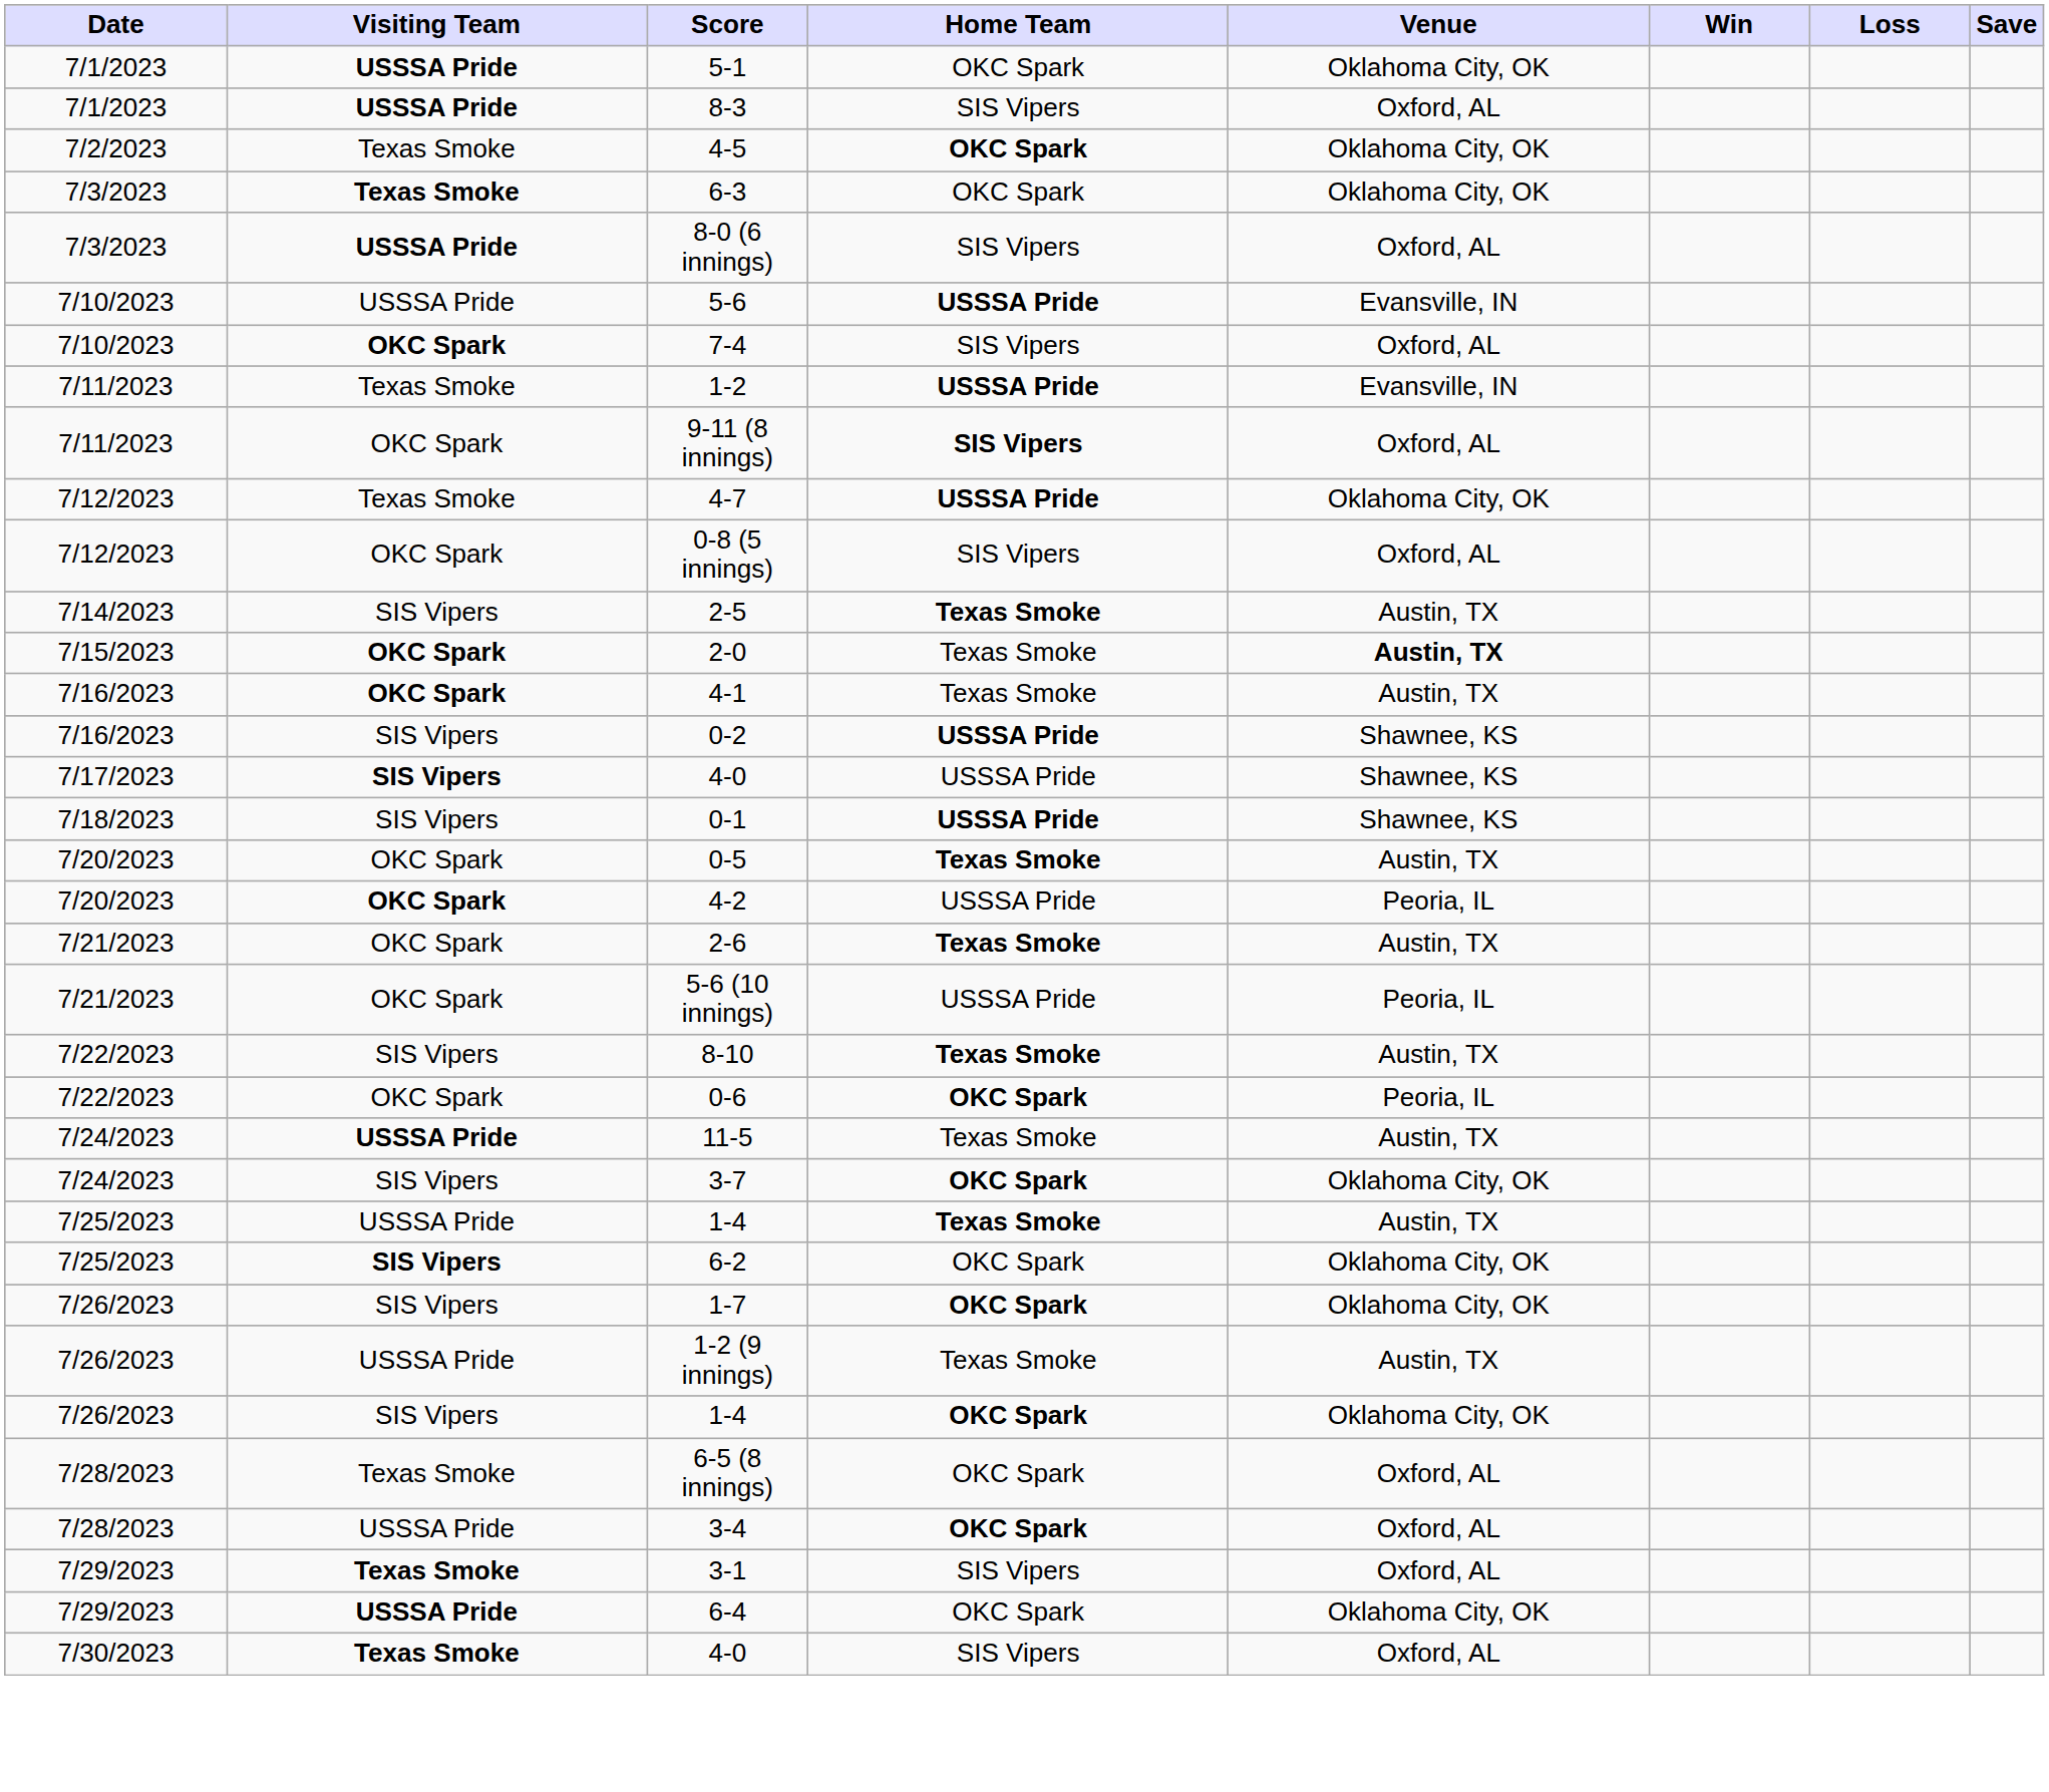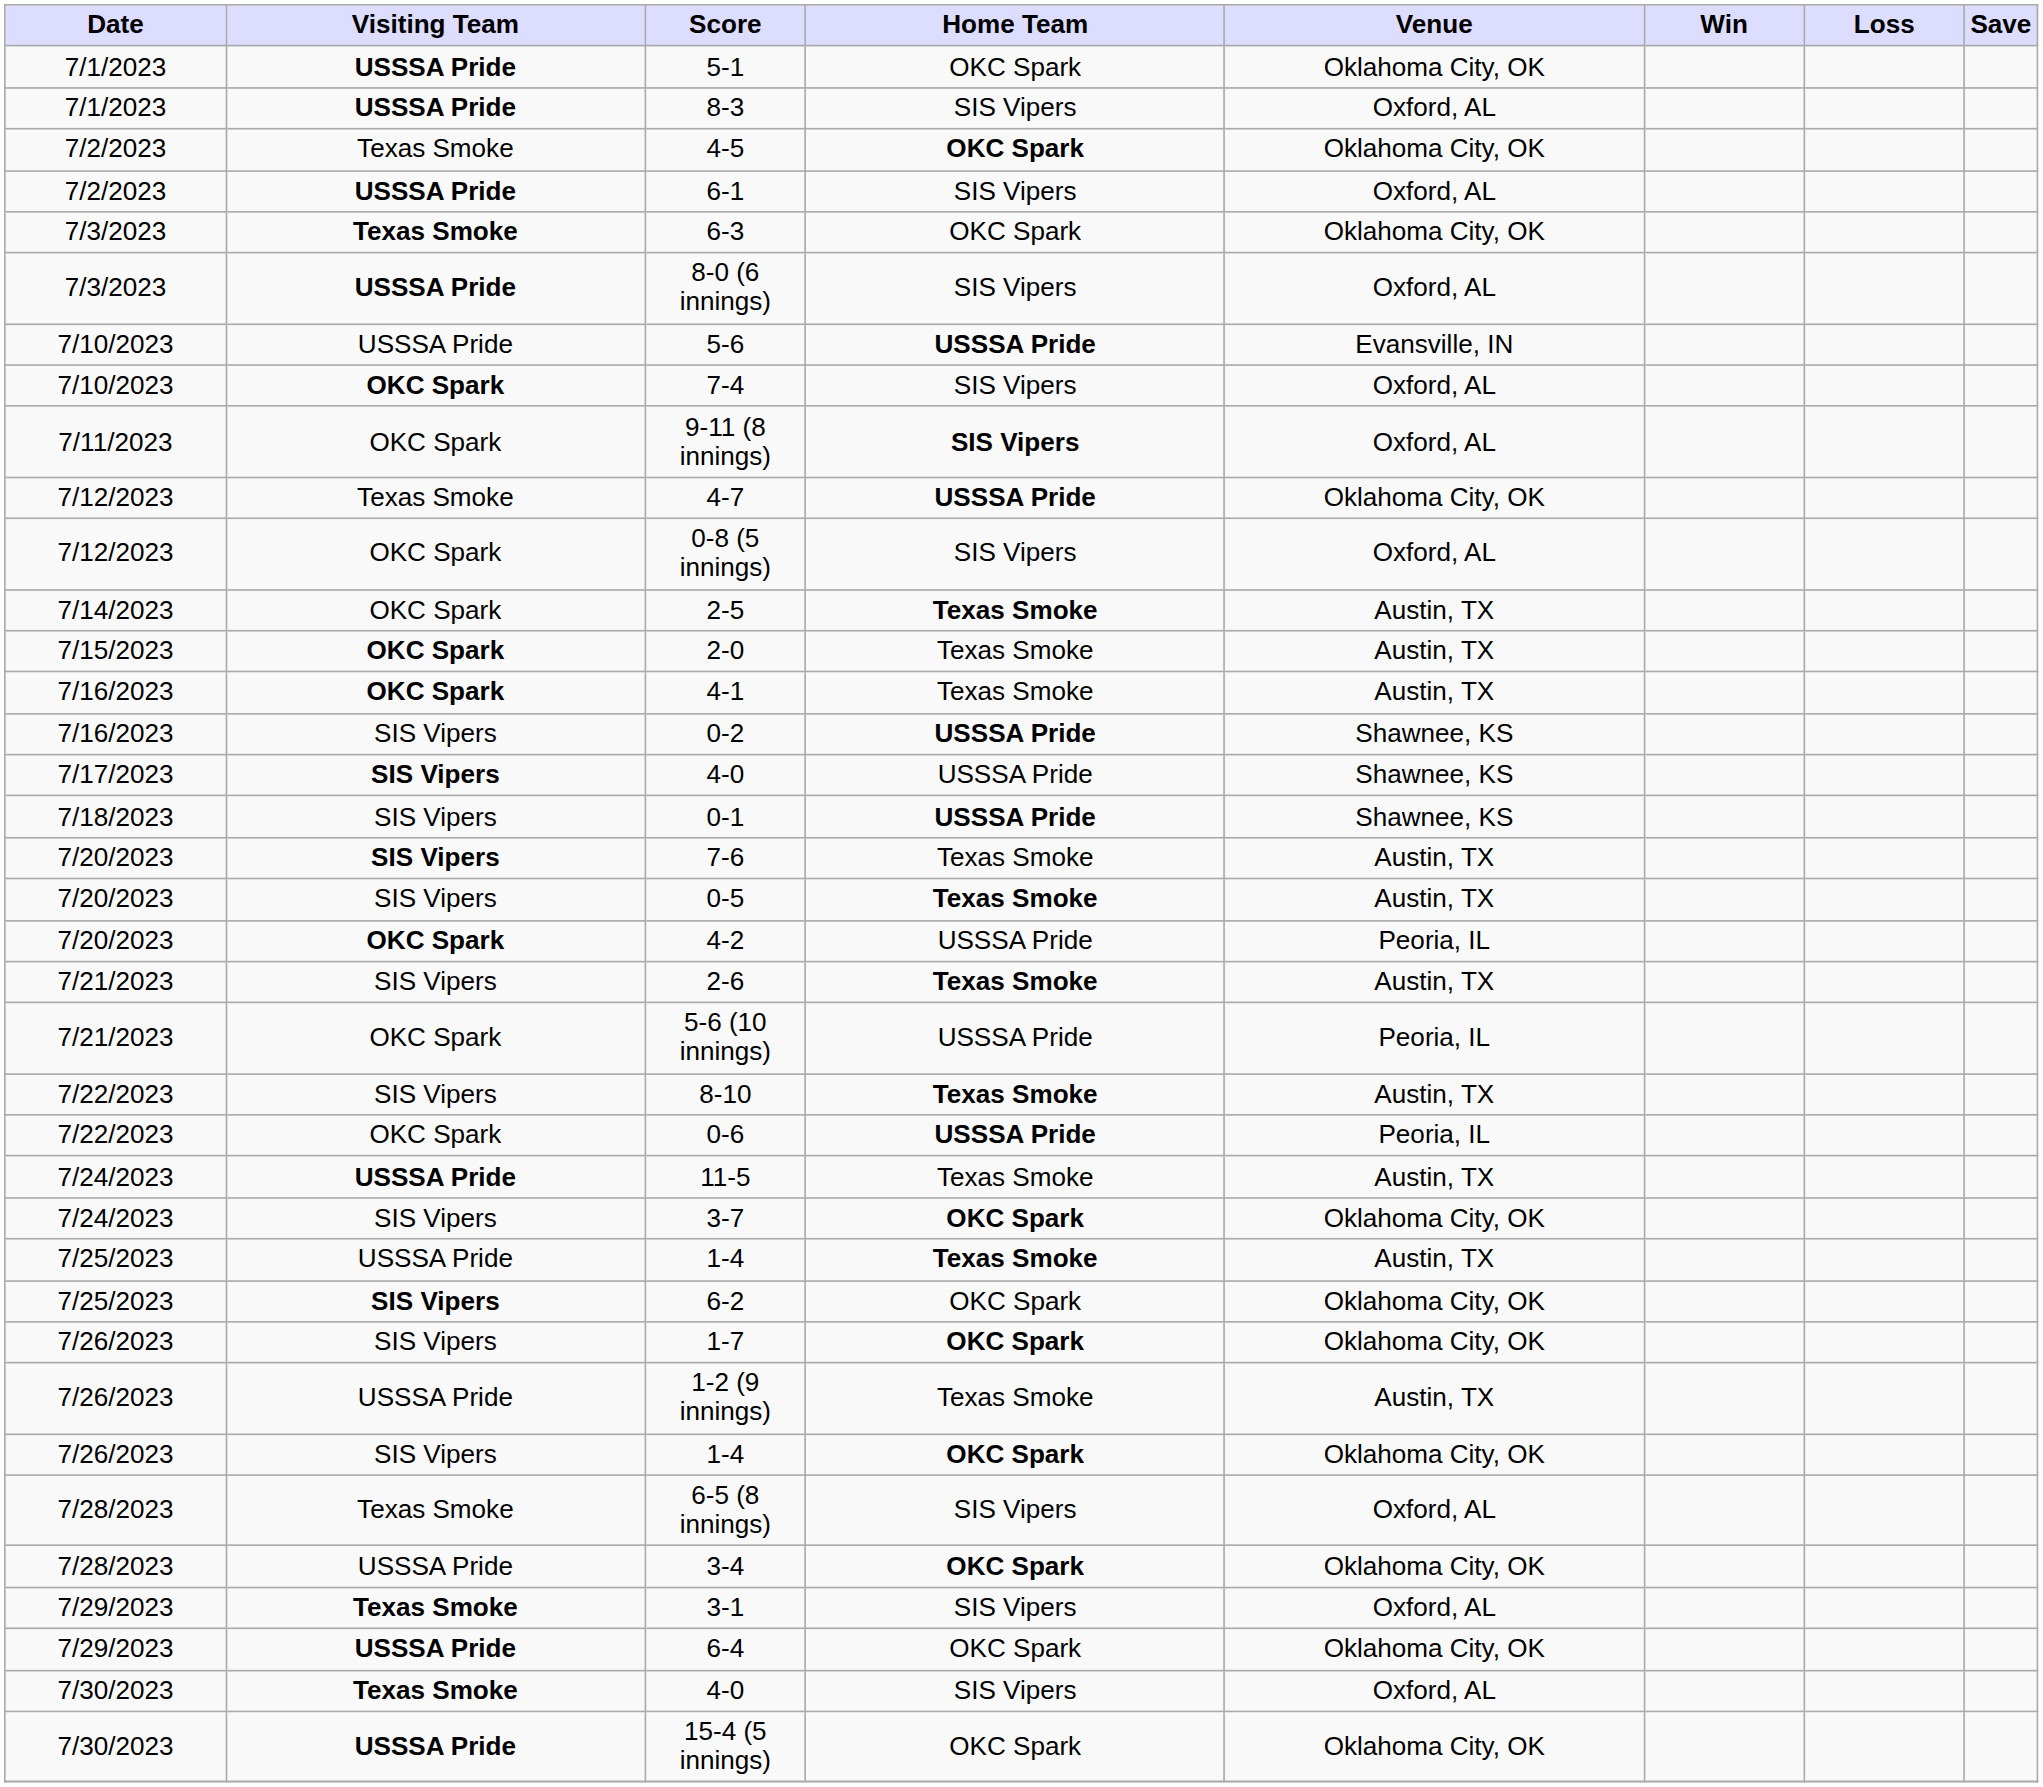 <table class="wikitable"  style="text-align:center;">
 <tr>
 <th style="background:#ddf; width:11%;">Date</th>
 <th style="background:#ddf; width:21%;">Visiting Team</th>
 <th style="background:#ddf; width:8%;">Score</th>
 <th style="background:#ddf; width:21%;">Home Team</th>
 <th style="background:#ddf; width:21%;">Venue</th>
 <th style="background:#ddf; width:8%;">Win</th>
 <th style="background:#ddf; width:8%;">Loss</th>
 <th style="background:#ddf; width:8%;">Save</th>
 </tr>
 <tr>
 <td>7/1/2023</td>
 <td><strong>USSSA Pride</strong></td>
 <td>5-1</td>
 <td>OKC Spark</td>
 <td>Oklahoma City, OK</td>
 <td></td>
 <td></td>
 <td></td>
 </tr>
 <tr>
 <td>7/1/2023</td>
 <td><strong>USSSA Pride</strong></td>
 <td>8-3</td>
 <td>SIS Vipers</td>
 <td>Oxford, AL</td>
 <td></td>
 <td></td>
 <td></td>
 </tr>
 <tr>
 <td>7/2/2023</td>
 <td>Texas Smoke</td>
 <td>4-5</td>
 <td><strong>OKC Spark</strong></td>
 <td>Oklahoma City, OK</td>
+<td></td>
+<td></td>
+<td></td>
+</tr>
+<tr>
+<td>7/2/2023</td>
+<td><strong>USSSA Pride</strong></td>
+<td>6-1</td>
+<td>SIS Vipers</td>
+<td>Oxford, AL</td>
 <td></td>
 <td></td>
 <td></td>
 </tr>
 <tr>
 <td>7/3/2023</td>
 <td><strong>Texas Smoke</strong></td>
 <td>6-3</td>
 <td>OKC Spark</td>
 <td>Oklahoma City, OK</td>
 <td></td>
 <td></td>
 <td></td>
 </tr>
 <tr>
 <td>7/3/2023</td>
 <td><strong>USSSA Pride</strong></td>
 <td>8-0 (6 innings)</td>
 <td>SIS Vipers</td>
 <td>Oxford, AL</td>
 <td></td>
 <td></td>
 <td></td>
 </tr>
 <tr>
 <td>7/10/2023</td>
 <td>USSSA Pride</td>
 <td>5-6</td>
 <td><strong>USSSA Pride</strong></td>
 <td>Evansville, IN</td>
 <td></td>
 <td></td>
 <td></td>
 </tr>
 <tr>
 <td>7/10/2023</td>
 <td><strong>OKC Spark</strong></td>
 <td>7-4</td>
 <td>SIS Vipers</td>
 <td>Oxford, AL</td>
 <td></td>
 <td></td>
 <td></td>
 </tr>
 <tr>
 <td>7/11/2023</td>
-<td>Texas Smoke</td>
-<td>1-2</td>
-<td><strong>USSSA Pride</strong></td>
-<td>Evansville, IN</td>
-<td></td>
-<td></td>
-<td></td>
-</tr>
-<tr>
-<td>7/11/2023</td>
 <td>OKC Spark</td>
 <td>9-11 (8 innings)</td>
 <td><strong>SIS Vipers</strong></td>
 <td>Oxford, AL</td>
 <td></td>
 <td></td>
 <td></td>
 </tr>
 <tr>
 <td>7/12/2023</td>
 <td>Texas Smoke</td>
 <td>4-7</td>
 <td><strong>USSSA Pride</strong></td>
 <td>Oklahoma City, OK</td>
 <td></td>
 <td></td>
 <td></td>
 </tr>
 <tr>
 <td>7/12/2023</td>
 <td>OKC Spark</td>
 <td>0-8 (5 innings)</td>
 <td>SIS Vipers</td>
 <td>Oxford, AL</td>
 <td></td>
 <td></td>
 <td></td>
 </tr>
 <tr>
 <td>7/14/2023</td>
-<td>SIS Vipers</td>
+<td>OKC Spark</td>
 <td>2-5</td>
 <td><strong>Texas Smoke</strong></td>
 <td>Austin, TX</td>
 <td></td>
 <td></td>
 <td></td>
 </tr>
 <tr>
 <td>7/15/2023</td>
 <td><strong>OKC Spark</strong></td>
 <td>2-0</td>
 <td>Texas Smoke</td>
-<td><strong>Austin, TX</strong></td>
+<td>Austin, TX</td>
 <td></td>
 <td></td>
 <td></td>
 </tr>
 <tr>
 <td>7/16/2023</td>
 <td><strong>OKC Spark</strong></td>
 <td>4-1</td>
 <td>Texas Smoke</td>
 <td>Austin, TX</td>
 <td></td>
 <td></td>
 <td></td>
 </tr>
 <tr>
 <td>7/16/2023</td>
 <td>SIS Vipers</td>
 <td>0-2</td>
 <td><strong>USSSA Pride</strong></td>
 <td>Shawnee, KS</td>
 <td></td>
 <td></td>
 <td></td>
 </tr>
 <tr>
 <td>7/17/2023</td>
 <td><strong>SIS Vipers</strong></td>
 <td>4-0</td>
 <td>USSSA Pride</td>
 <td>Shawnee, KS</td>
 <td></td>
 <td></td>
 <td></td>
 </tr>
 <tr>
 <td>7/18/2023</td>
 <td>SIS Vipers</td>
 <td>0-1</td>
 <td><strong>USSSA Pride</strong></td>
 <td>Shawnee, KS</td>
 <td></td>
 <td></td>
 <td></td>
 </tr>
 <tr>
 <td>7/20/2023</td>
-<td>OKC Spark</td>
+<td><strong>SIS Vipers</strong></td>
+<td>7-6</td>
+<td>Texas Smoke</td>
+<td>Austin, TX</td>
+<td></td>
+<td></td>
+<td></td>
+</tr>
+<tr>
+<td>7/20/2023</td>
+<td>SIS Vipers</td>
 <td>0-5</td>
 <td><strong>Texas Smoke</strong></td>
 <td>Austin, TX</td>
 <td></td>
 <td></td>
 <td></td>
 </tr>
 <tr>
 <td>7/20/2023</td>
 <td><strong>OKC Spark</strong></td>
 <td>4-2</td>
 <td>USSSA Pride</td>
 <td>Peoria, IL</td>
 <td></td>
 <td></td>
 <td></td>
 </tr>
 <tr>
 <td>7/21/2023</td>
-<td>OKC Spark</td>
+<td>SIS Vipers</td>
 <td>2-6</td>
 <td><strong>Texas Smoke</strong></td>
 <td>Austin, TX</td>
 <td></td>
 <td></td>
 <td></td>
 </tr>
 <tr>
 <td>7/21/2023</td>
 <td>OKC Spark</td>
 <td>5-6 (10 innings)</td>
 <td>USSSA Pride</td>
 <td>Peoria, IL</td>
 <td></td>
 <td></td>
 <td></td>
 </tr>
 <tr>
 <td>7/22/2023</td>
 <td>SIS Vipers</td>
 <td>8-10</td>
 <td><strong>Texas Smoke</strong></td>
 <td>Austin, TX</td>
 <td></td>
 <td></td>
 <td></td>
 </tr>
 <tr>
 <td>7/22/2023</td>
 <td>OKC Spark</td>
 <td>0-6</td>
-<td><strong>OKC Spark</strong></td>
+<td><strong>USSSA Pride</strong></td>
 <td>Peoria, IL</td>
 <td></td>
 <td></td>
 <td></td>
 </tr>
 <tr>
 <td>7/24/2023</td>
 <td><strong>USSSA Pride</strong></td>
 <td>11-5</td>
 <td>Texas Smoke</td>
 <td>Austin, TX</td>
 <td></td>
 <td></td>
 <td></td>
 </tr>
 <tr>
 <td>7/24/2023</td>
 <td>SIS Vipers</td>
 <td>3-7</td>
 <td><strong>OKC Spark</strong></td>
 <td>Oklahoma City, OK</td>
 <td></td>
 <td></td>
 <td></td>
 </tr>
 <tr>
 <td>7/25/2023</td>
 <td>USSSA Pride</td>
 <td>1-4</td>
 <td><strong>Texas Smoke</strong></td>
 <td>Austin, TX</td>
 <td></td>
 <td></td>
 <td></td>
 </tr>
 <tr>
 <td>7/25/2023</td>
 <td><strong>SIS Vipers</strong></td>
 <td>6-2</td>
 <td>OKC Spark</td>
 <td>Oklahoma City, OK</td>
 <td></td>
 <td></td>
 <td></td>
 </tr>
 <tr>
 <td>7/26/2023</td>
 <td>SIS Vipers</td>
 <td>1-7</td>
 <td><strong>OKC Spark</strong></td>
 <td>Oklahoma City, OK</td>
 <td></td>
 <td></td>
 <td></td>
 </tr>
 <tr>
 <td>7/26/2023</td>
 <td>USSSA Pride</td>
 <td>1-2 (9 innings)</td>
 <td>Texas Smoke</td>
 <td>Austin, TX</td>
 <td></td>
 <td></td>
 <td></td>
 </tr>
 <tr>
 <td>7/26/2023</td>
 <td>SIS Vipers</td>
 <td>1-4</td>
 <td><strong>OKC Spark</strong></td>
 <td>Oklahoma City, OK</td>
 <td></td>
 <td></td>
 <td></td>
 </tr>
 <tr>
 <td>7/28/2023</td>
 <td>Texas Smoke</td>
 <td>6-5 (8 innings)</td>
-<td>OKC Spark</td>
+<td>SIS Vipers</td>
 <td>Oxford, AL</td>
 <td></td>
 <td></td>
 <td></td>
 </tr>
 <tr>
 <td>7/28/2023</td>
 <td>USSSA Pride</td>
 <td>3-4</td>
 <td><strong>OKC Spark</strong></td>
-<td>Oxford, AL</td>
+<td>Oklahoma City, OK</td>
 <td></td>
 <td></td>
 <td></td>
 </tr>
 <tr>
 <td>7/29/2023</td>
 <td><strong>Texas Smoke</strong></td>
 <td>3-1</td>
 <td>SIS Vipers</td>
 <td>Oxford, AL</td>
 <td></td>
 <td></td>
 <td></td>
 </tr>
 <tr>
 <td>7/29/2023</td>
 <td><strong>USSSA Pride</strong></td>
 <td>6-4</td>
 <td>OKC Spark</td>
 <td>Oklahoma City, OK</td>
 <td></td>
 <td></td>
 <td></td>
 </tr>
 <tr>
 <td>7/30/2023</td>
 <td><strong>Texas Smoke</strong></td>
 <td>4-0</td>
 <td>SIS Vipers</td>
 <td>Oxford, AL</td>
 <td></td>
 <td></td>
 <td></td>
 </tr>
 <tr>
+<td>7/30/2023</td>
+<td><strong>USSSA Pride</strong></td>
+<td>15-4 (5 innings)</td>
+<td>OKC Spark</td>
+<td>Oklahoma City, OK</td>
+<td></td>
+<td></td>
+<td></td>
+</tr>
+<tr>
 </tr>
 <tr>
 </tr>
 </table>
